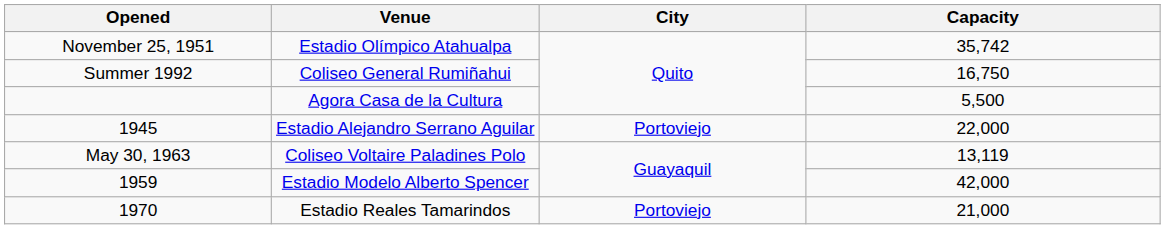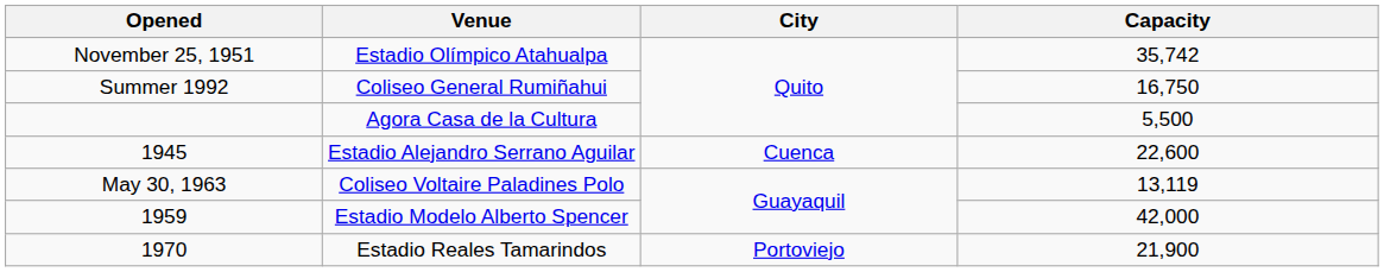 <table class="sortable wikitable" style="text-align:center;">
 <tr>
 <th scope="col" style="width:15em;">Opened</th>
 <th scope="col" style="width:15em;">Venue</th>
 <th scope="col" style="width:15em;">City</th>
 <th scope="col" style="width:20em;">Capacity</th>
 </tr>
 <tr>
 <td>November 25, 1951</td>
 <td><a href='#'>Estadio Olímpico Atahualpa</a></td>
 <td rowspan="3"><a href='#'>Quito</a></td>
 <td>35,742</td>
 </tr>
 <tr>
 <td>Summer 1992</td>
 <td><a href='#'>Coliseo General Rumiñahui</a></td>
 <td>16,750</td>
 </tr>
 <tr>
 <td></td>
 <td><a href='#'>Agora Casa de la Cultura</a></td>
 <td>5,500</td>
 </tr>
 <tr>
 <td>1945</td>
 <td><a href='#'>Estadio Alejandro Serrano Aguilar</a></td>
-<td><a href='#'>Portoviejo</a></td>
-<td>22,000</td>
+<td><a href='#'>Cuenca</a></td>
+<td>22,600</td>
 </tr>
 <tr>
 <td>May 30, 1963</td>
 <td><a href='#'>Coliseo Voltaire Paladines Polo</a></td>
 <td rowspan="2"><a href='#'>Guayaquil</a></td>
 <td>13,119</td>
 </tr>
 <tr>
 <td>1959</td>
 <td><a href='#'>Estadio Modelo Alberto Spencer</a></td>
 <td>42,000</td>
 </tr>
 <tr>
 <td>1970</td>
 <td>Estadio Reales Tamarindos</td>
 <td><a href='#'>Portoviejo</a></td>
-<td>21,000</td>
+<td>21,900</td>
 </tr>
 </table>
